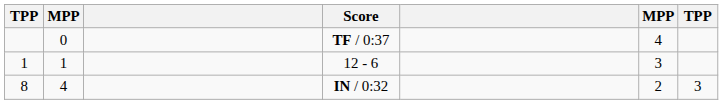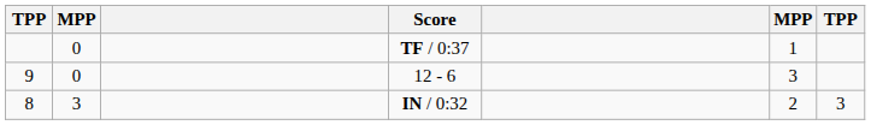 <table class="wikitable" style="text-align: center;" |>
 <tr>
 <th width="35">TPP</th>
 <th width="35">MPP</th>
 <th width="250"></th>
 <th width="75">Score</th>
 <th width="250"></th>
 <th width="35">MPP</th>
 <th width="35">TPP</th>
 </tr>
 <tr>
 <td></td>
 <td>0</td>
 <td style="text-align:left;"><strong></strong></td>
 <td><strong>TF</strong> / 0:37</td>
 <td style="text-align:left;"></td>
-<td>4</td>
+<td>1</td>
 <td></td>
 </tr>
 <tr>
-<td>1</td>
-<td>1</td>
+<td>9</td>
+<td>0</td>
 <td style="text-align:left;"><strong></strong></td>
 <td>12 - 6</td>
 <td style="text-align:left;"></td>
 <td>3</td>
 <td></td>
 </tr>
 <tr>
 <td>8</td>
-<td>4</td>
+<td>3</td>
 <td style="text-align:left;"></td>
 <td><strong>IN</strong> / 0:32</td>
 <td style="text-align:left;"><strong></strong></td>
 <td>2</td>
 <td>3</td>
 </tr>
 </table>
